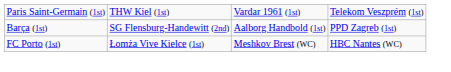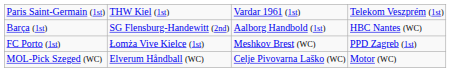 <table class="wikitable">
 <tr>
 <td> <a href='#'>Paris Saint-Germain</a> <small>(<a href='#'>1st</a>)</small></td>
 <td> <a href='#'>THW Kiel</a> <small>(<a href='#'>1st</a>)</small></td>
 <td> <a href='#'>Vardar 1961</a> <small>(<a href='#'>1st</a>)</small></td>
 <td> <a href='#'>Telekom Veszprém</a> <small>(<a href='#'>1st</a>)</small></td>
 </tr>
 <tr>
 <td> <a href='#'>Barça</a> <small>(<a href='#'>1st</a>)</small></td>
 <td> <a href='#'>SG Flensburg-Handewitt</a> <small>(<a href='#'>2nd</a>)</small></td>
 <td> <a href='#'>Aalborg Handbold</a> <small>(<a href='#'>1st</a>)</small></td>
-<td> <a href='#'>PPD Zagreb</a> <small>(<a href='#'>1st</a>)</small></td>
+<td> <a href='#'>HBC Nantes</a> <small>(WC)</small></td>
 </tr>
 <tr>
 <td> <a href='#'>FC Porto</a> <small>(<a href='#'>1st</a>)</small></td>
 <td> <a href='#'>Łomża Vive Kielce</a> <small>(<a href='#'>1st</a>)</small></td>
 <td> <a href='#'>Meshkov Brest</a> <small>(WC)</small></td>
-<td> <a href='#'>HBC Nantes</a> <small>(WC)</small></td>
+<td> <a href='#'>PPD Zagreb</a> <small>(<a href='#'>1st</a>)</small></td>
+</tr>
+<tr>
+<td> <a href='#'>MOL-Pick Szeged</a> <small>(WC)</small></td>
+<td> <a href='#'>Elverum Håndball</a> <small>(WC)</small></td>
+<td> <a href='#'>Celje Pivovarna Laško</a> <small>(WC)</small></td>
+<td> <a href='#'>Motor</a> <small>(WC)</small></td>
 </tr>
 </table>
